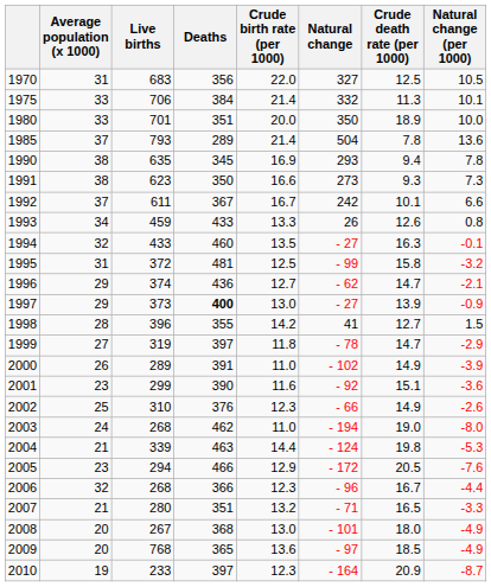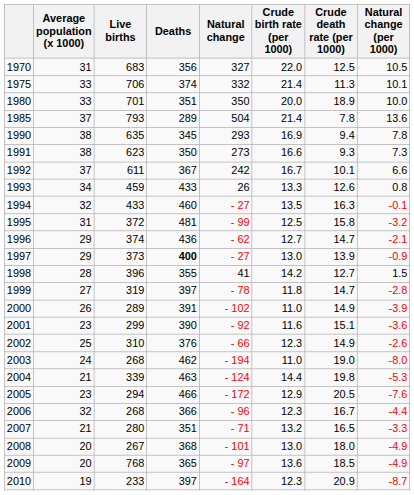 <table class="wikitable">
 <tr>
 <th></th>
 <th width="70pt">Average population (x 1000)</th>
 <th width="70pt">Live births</th>
 <th width="70pt">Deaths</th>
+<th width="70pt">Natural change</th>
 <th width="70pt">Crude birth rate (per 1000)</th>
-<th width="70pt">Natural change</th>
 <th width="70pt">Crude death rate (per 1000)</th>
 <th width="70pt">Natural change (per 1000)</th>
 </tr>
 <tr>
 <td>1970</td>
 <td align="right">31</td>
 <td align="right">683</td>
 <td align="right">356</td>
+<td align="right">327</td>
 <td align="right">22.0</td>
-<td align="right">327</td>
 <td align="right">12.5</td>
 <td align="right">10.5</td>
 </tr>
 <tr>
 <td>1975</td>
 <td align="right">33</td>
 <td align="right">706</td>
-<td align="right">384</td>
+<td align="right">374</td>
+<td align="right">332</td>
 <td align="right">21.4</td>
-<td align="right">332</td>
 <td align="right">11.3</td>
 <td align="right">10.1</td>
 </tr>
 <tr>
 <td>1980</td>
 <td align="right">33</td>
 <td align="right">701</td>
 <td align="right">351</td>
+<td align="right">350</td>
 <td align="right">20.0</td>
-<td align="right">350</td>
 <td align="right">18.9</td>
 <td align="right">10.0</td>
 </tr>
 <tr>
 <td>1985</td>
 <td align="right">37</td>
 <td align="right">793</td>
 <td align="right">289</td>
+<td align="right">504</td>
 <td align="right">21.4</td>
-<td align="right">504</td>
 <td align="right">7.8</td>
 <td align="right">13.6</td>
 </tr>
 <tr>
 <td>1990</td>
 <td align="right">38</td>
 <td align="right">635</td>
 <td align="right">345</td>
+<td align="right">293</td>
 <td align="right">16.9</td>
-<td align="right">293</td>
 <td align="right">9.4</td>
 <td align="right">7.8</td>
 </tr>
 <tr>
 <td>1991</td>
 <td align="right">38</td>
 <td align="right">623</td>
 <td align="right">350</td>
+<td align="right">273</td>
 <td align="right">16.6</td>
-<td align="right">273</td>
 <td align="right">9.3</td>
 <td align="right">7.3</td>
 </tr>
 <tr>
 <td>1992</td>
 <td align="right">37</td>
 <td align="right">611</td>
 <td align="right">367</td>
+<td align="right">242</td>
 <td align="right">16.7</td>
-<td align="right">242</td>
 <td align="right">10.1</td>
 <td align="right">6.6</td>
 </tr>
 <tr>
 <td>1993</td>
 <td align="right">34</td>
 <td align="right">459</td>
 <td align="right">433</td>
+<td align="right">26</td>
 <td align="right">13.3</td>
-<td align="right">26</td>
 <td align="right">12.6</td>
 <td align="right">0.8</td>
 </tr>
 <tr>
 <td>1994</td>
 <td align="right">32</td>
 <td align="right">433</td>
 <td align="right">460</td>
+<td align="right" style="color: red">- 27</td>
 <td align="right">13.5</td>
-<td align="right" style="color: red">- 27</td>
 <td align="right">16.3</td>
 <td align="right" style="color: red">-0.1</td>
 </tr>
 <tr>
 <td>1995</td>
 <td align="right">31</td>
 <td align="right">372</td>
 <td align="right">481</td>
+<td align="right" style="color: red">- 99</td>
 <td align="right">12.5</td>
-<td align="right" style="color: red">- 99</td>
 <td align="right">15.8</td>
 <td align="right" style="color: red">-3.2</td>
 </tr>
 <tr>
 <td>1996</td>
 <td align="right">29</td>
 <td align="right">374</td>
 <td align="right">436</td>
+<td align="right" style="color: red">- 62</td>
 <td align="right">12.7</td>
-<td align="right" style="color: red">- 62</td>
 <td align="right">14.7</td>
 <td align="right" style="color: red">-2.1</td>
 </tr>
 <tr>
 <td>1997</td>
 <td align="right">29</td>
 <td align="right">373</td>
 <td align="right"><strong>400</strong></td>
+<td align="right" style="color: red">- 27</td>
 <td align="right">13.0</td>
-<td align="right" style="color: red">- 27</td>
 <td align="right">13.9</td>
 <td align="right" style="color: red">-0.9</td>
 </tr>
 <tr>
 <td>1998</td>
 <td align="right">28</td>
 <td align="right">396</td>
 <td align="right">355</td>
+<td align="right">41</td>
 <td align="right">14.2</td>
-<td align="right">41</td>
 <td align="right">12.7</td>
 <td align="right">1.5</td>
 </tr>
 <tr>
 <td>1999</td>
 <td align="right">27</td>
 <td align="right">319</td>
 <td align="right">397</td>
+<td align="right" style="color: red">- 78</td>
 <td align="right">11.8</td>
-<td align="right" style="color: red">- 78</td>
 <td align="right">14.7</td>
-<td align="right" style="color: red">-2.9</td>
+<td align="right" style="color: red">-2.8</td>
 </tr>
 <tr>
 <td>2000</td>
 <td align="right">26</td>
 <td align="right">289</td>
 <td align="right">391</td>
+<td align="right" style="color: red">- 102</td>
 <td align="right">11.0</td>
-<td align="right" style="color: red">- 102</td>
 <td align="right">14.9</td>
 <td align="right" style="color: red">-3.9</td>
 </tr>
 <tr>
 <td>2001</td>
 <td align="right">23</td>
 <td align="right">299</td>
 <td align="right">390</td>
+<td align="right" style="color: red">- 92</td>
 <td align="right">11.6</td>
-<td align="right" style="color: red">- 92</td>
 <td align="right">15.1</td>
 <td align="right" style="color: red">-3.6</td>
 </tr>
 <tr>
 <td>2002</td>
 <td align="right">25</td>
 <td align="right">310</td>
 <td align="right">376</td>
+<td align="right" style="color: red">- 66</td>
 <td align="right">12.3</td>
-<td align="right" style="color: red">- 66</td>
 <td align="right">14.9</td>
 <td align="right" style="color: red">-2.6</td>
 </tr>
 <tr>
 <td>2003</td>
 <td align="right">24</td>
 <td align="right">268</td>
 <td align="right">462</td>
+<td align="right" style="color: red">- 194</td>
 <td align="right">11.0</td>
-<td align="right" style="color: red">- 194</td>
 <td align="right">19.0</td>
 <td align="right" style="color: red">-8.0</td>
 </tr>
 <tr>
 <td>2004</td>
 <td align="right">21</td>
 <td align="right">339</td>
 <td align="right">463</td>
+<td align="right" style="color: red">- 124</td>
 <td align="right">14.4</td>
-<td align="right" style="color: red">- 124</td>
 <td align="right">19.8</td>
 <td align="right" style="color: red">-5.3</td>
 </tr>
 <tr>
 <td>2005</td>
 <td align="right">23</td>
 <td align="right">294</td>
 <td align="right">466</td>
+<td align="right" style="color: red">- 172</td>
 <td align="right">12.9</td>
-<td align="right" style="color: red">- 172</td>
 <td align="right">20.5</td>
 <td align="right" style="color: red">-7.6</td>
 </tr>
 <tr>
 <td>2006</td>
 <td align="right">32</td>
 <td align="right">268</td>
 <td align="right">366</td>
+<td align="right" style="color: red">- 96</td>
 <td align="right">12.3</td>
-<td align="right" style="color: red">- 96</td>
 <td align="right">16.7</td>
 <td align="right" style="color: red">-4.4</td>
 </tr>
 <tr>
 <td>2007</td>
 <td align="right">21</td>
 <td align="right">280</td>
 <td align="right">351</td>
+<td align="right" style="color: red">- 71</td>
 <td align="right">13.2</td>
-<td align="right" style="color: red">- 71</td>
 <td align="right">16.5</td>
 <td align="right" style="color: red">-3.3</td>
 </tr>
 <tr>
 <td>2008</td>
 <td align="right">20</td>
 <td align="right">267</td>
 <td align="right">368</td>
+<td align="right" style="color: red">- 101</td>
 <td align="right">13.0</td>
-<td align="right" style="color: red">- 101</td>
 <td align="right">18.0</td>
 <td align="right" style="color: red">-4.9</td>
 </tr>
 <tr>
 <td>2009</td>
 <td align="right">20</td>
 <td align="right">768</td>
 <td align="right">365</td>
+<td align="right" style="color: red">- 97</td>
 <td align="right">13.6</td>
-<td align="right" style="color: red">- 97</td>
 <td align="right">18.5</td>
 <td align="right" style="color: red">-4.9</td>
 </tr>
 <tr>
 <td>2010</td>
 <td align="right">19</td>
 <td align="right">233</td>
 <td align="right">397</td>
+<td align="right" style="color: red">- 164</td>
 <td align="right">12.3</td>
-<td align="right" style="color: red">- 164</td>
 <td align="right">20.9</td>
 <td align="right" style="color: red">-8.7</td>
 </tr>
 </table>
